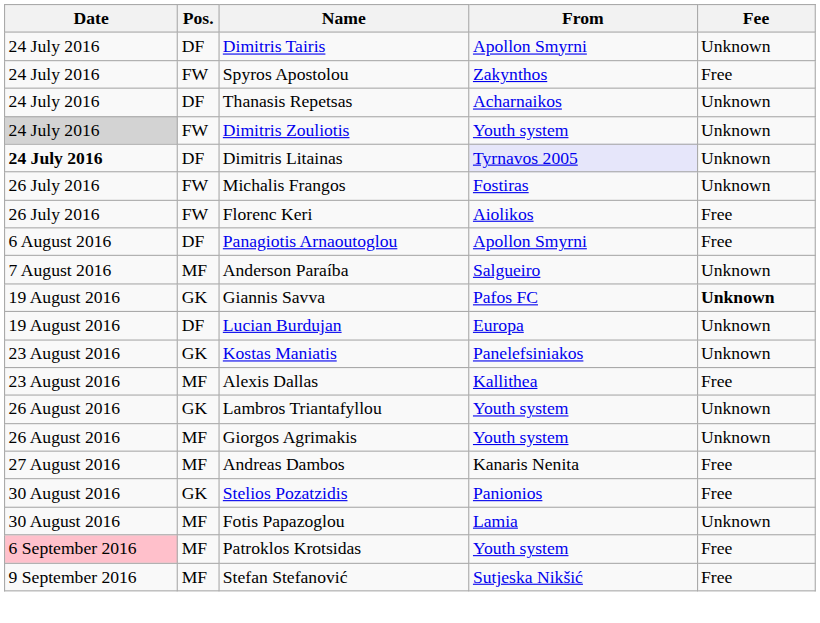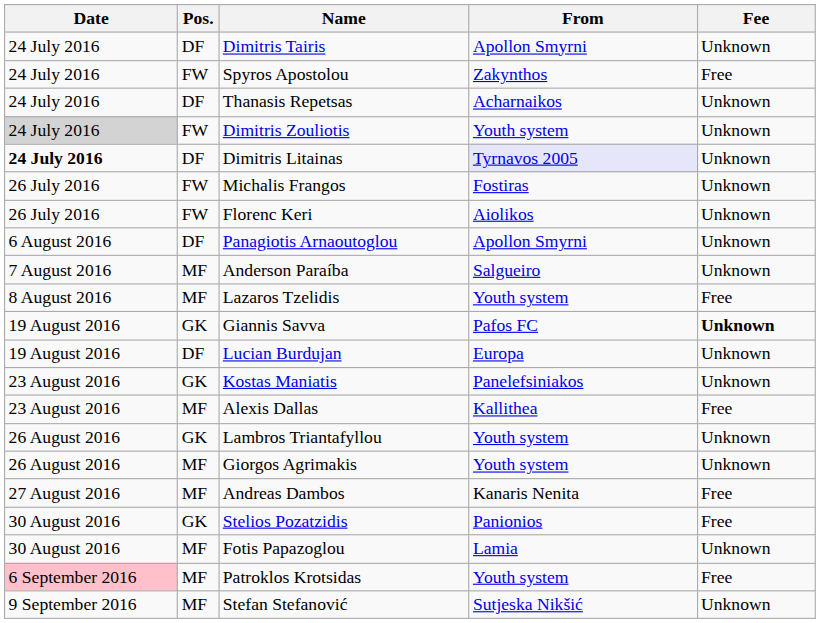 <table class="wikitable">
 <tr>
 <th width="150px">Date</th>
 <th width="30px">Pos.</th>
 <th width="220px">Name</th>
 <th width="200px">From</th>
 <th width="100px">Fee</th>
 </tr>
 <tr>
 <td>24 July 2016</td>
 <td>DF</td>
 <td> <a href='#'>Dimitris Tairis</a></td>
 <td> <a href='#'>Apollon Smyrni</a></td>
 <td>Unknown</td>
 </tr>
 <tr>
 <td>24 July 2016</td>
 <td>FW</td>
 <td> Spyros Apostolou</td>
 <td> <a href='#'>Zakynthos</a></td>
 <td>Free</td>
 </tr>
 <tr>
 <td>24 July 2016</td>
 <td>DF</td>
 <td> Thanasis Repetsas</td>
 <td> <a href='#'>Acharnaikos</a></td>
 <td>Unknown</td>
 </tr>
 <tr>
 <td style="background: lightgrey;">24 July 2016</td>
 <td>FW</td>
 <td> <a href='#'>Dimitris Zouliotis</a></td>
 <td><a href='#'>Youth system</a></td>
 <td>Unknown</td>
 </tr>
 <tr>
 <td><strong>24 July 2016</strong></td>
 <td>DF</td>
 <td> Dimitris Litainas</td>
 <td style="background: lavender;"> <a href='#'>Tyrnavos 2005</a></td>
 <td>Unknown</td>
 </tr>
 <tr>
 <td>26 July 2016</td>
 <td>FW</td>
 <td> Michalis Frangos</td>
 <td> <a href='#'>Fostiras</a></td>
 <td>Unknown</td>
 </tr>
 <tr>
 <td>26 July 2016</td>
 <td>FW</td>
 <td>  Florenc Keri</td>
 <td> <a href='#'>Aiolikos</a></td>
-<td>Free</td>
+<td>Unknown</td>
 </tr>
 <tr>
 <td>6 August 2016</td>
 <td>DF</td>
 <td> <a href='#'>Panagiotis Arnaoutoglou</a></td>
 <td> <a href='#'>Apollon Smyrni</a></td>
-<td>Free</td>
+<td>Unknown</td>
 </tr>
 <tr>
 <td>7 August 2016</td>
 <td>MF</td>
 <td> Anderson Paraíba</td>
 <td> <a href='#'>Salgueiro</a></td>
 <td>Unknown</td>
+</tr>
+<tr>
+<td>8 August 2016</td>
+<td>MF</td>
+<td> Lazaros Tzelidis</td>
+<td><a href='#'>Youth system</a></td>
+<td>Free</td>
 </tr>
 <tr>
 <td>19 August 2016</td>
 <td>GK</td>
 <td> Giannis Savva</td>
 <td> <a href='#'>Pafos FC</a></td>
 <td><strong>Unknown</strong></td>
 </tr>
 <tr>
 <td>19 August 2016</td>
 <td>DF</td>
 <td> <a href='#'>Lucian Burdujan</a></td>
 <td> <a href='#'>Europa</a></td>
 <td>Unknown</td>
 </tr>
 <tr>
 <td>23 August 2016</td>
 <td>GK</td>
 <td> <a href='#'>Kostas Maniatis</a></td>
 <td> <a href='#'>Panelefsiniakos</a></td>
 <td>Unknown</td>
 </tr>
 <tr>
 <td>23 August 2016</td>
 <td>MF</td>
 <td> Alexis Dallas</td>
 <td> <a href='#'>Kallithea</a></td>
 <td>Free</td>
 </tr>
 <tr>
 <td>26 August 2016</td>
 <td>GK</td>
 <td> Lambros Triantafyllou</td>
 <td><a href='#'>Youth system</a></td>
 <td>Unknown</td>
 </tr>
 <tr>
 <td>26 August 2016</td>
 <td>MF</td>
 <td> Giorgos Agrimakis</td>
 <td><a href='#'>Youth system</a></td>
 <td>Unknown</td>
 </tr>
 <tr>
 <td>27 August 2016</td>
 <td>MF</td>
 <td> Andreas Dambos</td>
 <td> Kanaris Nenita</td>
 <td>Free</td>
 </tr>
 <tr>
 <td>30 August 2016</td>
 <td>GK</td>
 <td> <a href='#'>Stelios Pozatzidis</a></td>
 <td> <a href='#'>Panionios</a></td>
 <td>Free</td>
 </tr>
 <tr>
 <td>30 August 2016</td>
 <td>MF</td>
 <td> Fotis Papazoglou</td>
 <td> <a href='#'>Lamia</a></td>
 <td>Unknown</td>
 </tr>
 <tr>
 <td style="background: pink;">6 September 2016</td>
 <td>MF</td>
 <td> Patroklos Krotsidas</td>
 <td><a href='#'>Youth system</a></td>
 <td>Free</td>
 </tr>
 <tr>
 <td>9 September 2016</td>
 <td>MF</td>
 <td> Stefan Stefanović</td>
 <td> <a href='#'>Sutjeska Nikšić</a></td>
-<td>Free</td>
+<td>Unknown</td>
 </tr>
 </table>
